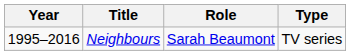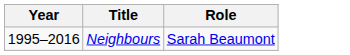 <table class="wikitable">
 <tr>
 <th>Year</th>
 <th>Title</th>
 <th>Role</th>
-<th>Type</th>
 </tr>
 <tr>
 <td>1995–2016</td>
 <td><em><a href='#'>Neighbours</a></em></td>
 <td><a href='#'>Sarah Beaumont</a></td>
-<td>TV series</td>
 </tr>
 </table>
